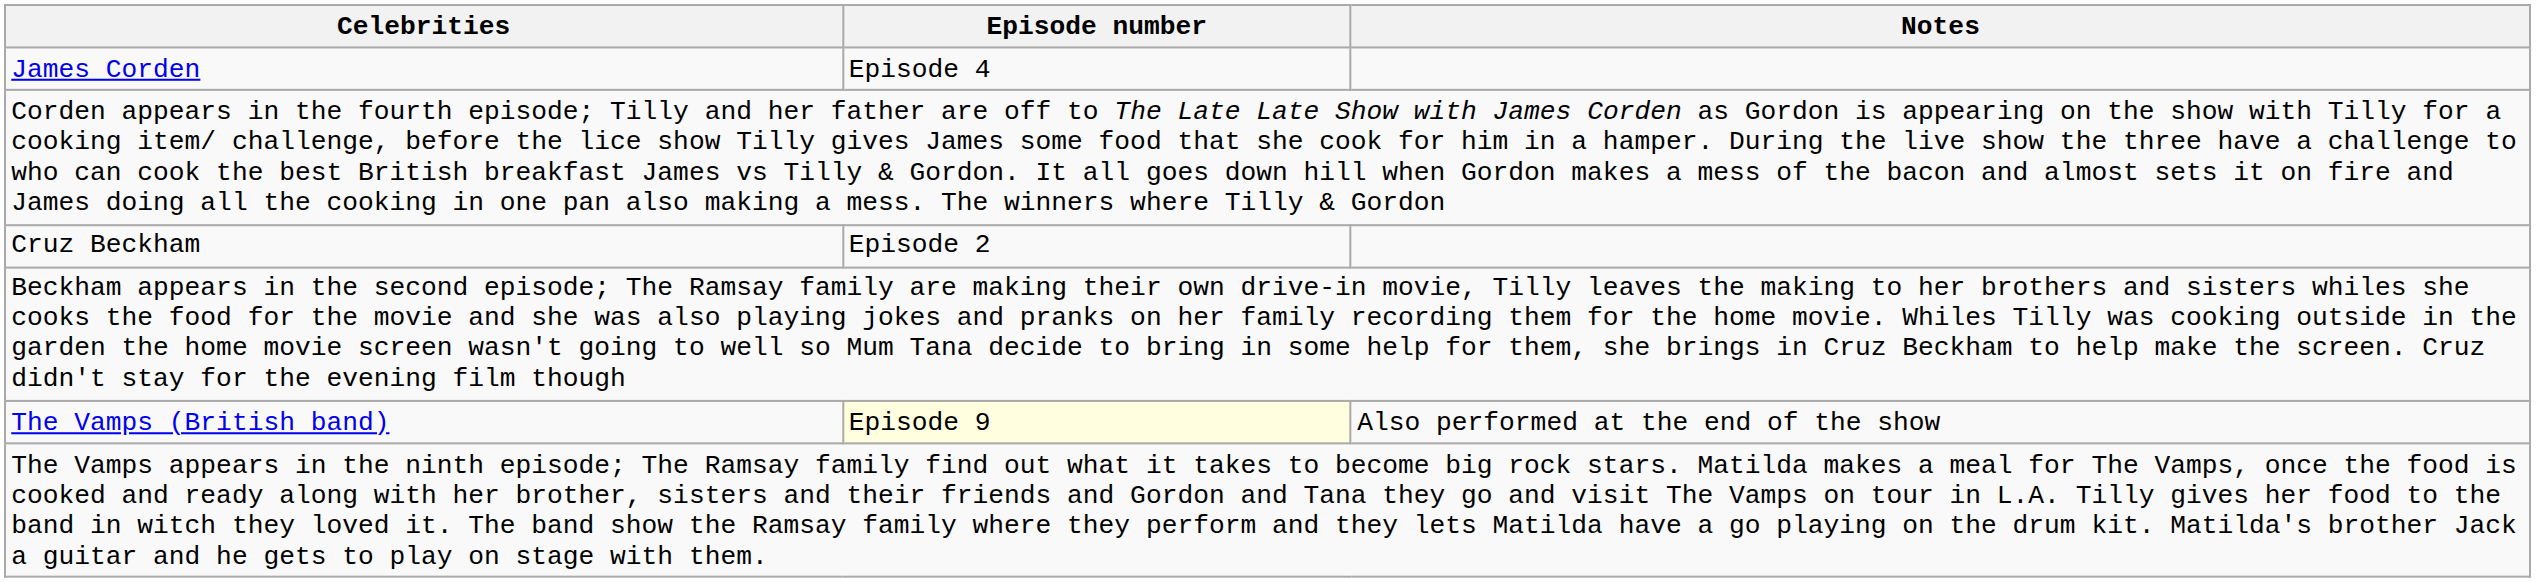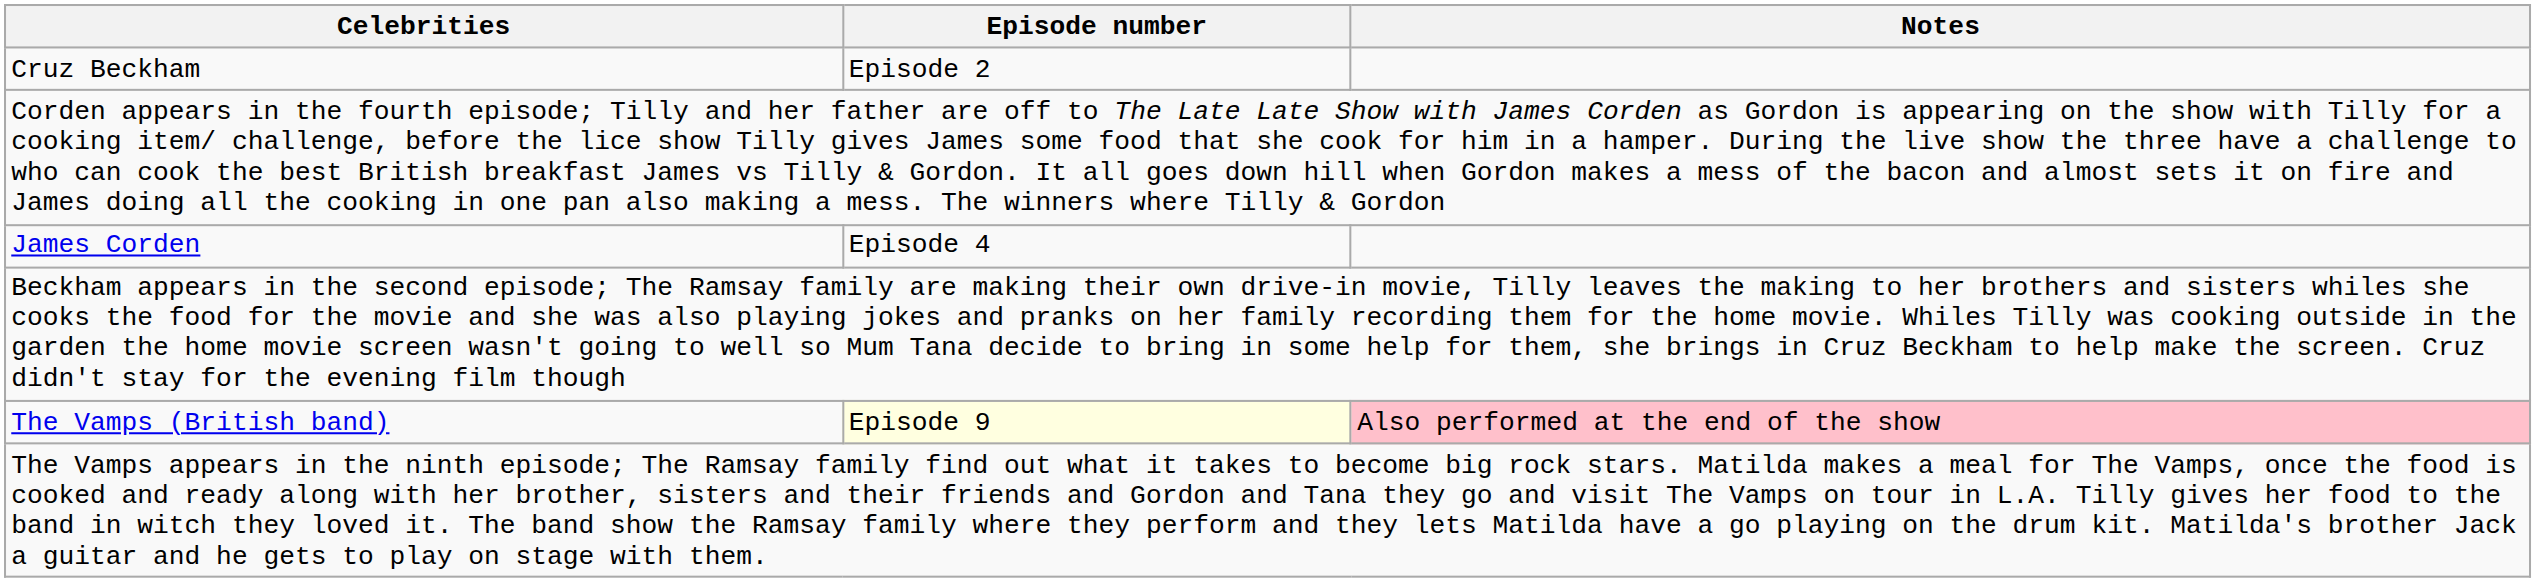 <table class="wikitable">
 <tr>
 <th>Celebrities</th>
 <th>Episode number</th>
 <th>Notes</th>
 </tr>
 <tr>
-<td><a href='#'>James Corden</a></td>
-<td>Episode 4</td>
+<td>Cruz Beckham</td>
+<td>Episode 2</td>
 <td></td>
 </tr>
 <tr>
 <td colspan="3">Corden appears in the fourth episode; Tilly and her father are off to <em>The Late Late Show with James Corden</em> as Gordon is appearing on the show with Tilly for a cooking item/ challenge, before the lice show Tilly gives James some food that she cook for him in a hamper.  During the live show the three have a challenge to who can cook the best British breakfast James vs Tilly & Gordon. It all goes down hill when Gordon makes a mess of the bacon and almost sets it on fire and James doing all the cooking in one pan also making a mess. The winners where Tilly & Gordon</td>
 </tr>
 <tr>
-<td>Cruz Beckham</td>
-<td>Episode 2</td>
+<td><a href='#'>James Corden</a></td>
+<td>Episode 4</td>
 <td></td>
 </tr>
 <tr>
 <td colspan="3">Beckham appears in the second episode; The Ramsay family are making their own drive-in movie, Tilly leaves the making to her brothers and sisters whiles she cooks the food for the movie and she was also playing jokes and pranks on her family recording them for the home movie. Whiles Tilly was cooking outside in the garden the home movie screen wasn't going to well so Mum Tana decide to bring in some help for them, she brings in Cruz Beckham to help make the screen. Cruz didn't stay for the evening film though</td>
 </tr>
 <tr>
 <td><a href='#'>The Vamps (British band)</a></td>
 <td style="background: lightyellow;">Episode 9</td>
-<td>Also performed at the end of the show</td>
+<td style="background: pink;">Also performed at the end of the show</td>
 </tr>
 <tr>
 <td colspan="3">The Vamps appears in the ninth episode; The Ramsay family find out what it takes to become big rock stars. Matilda makes a meal for The Vamps, once the food is cooked and ready along with her brother, sisters and their friends and Gordon and Tana they go and visit The Vamps on tour in L.A. Tilly gives her food to the band in witch they loved it. The band show the Ramsay family where they perform and they lets Matilda have a go playing on the drum kit. Matilda's brother Jack a guitar and he gets to play on stage with them.</td>
 </tr>
 </table>
